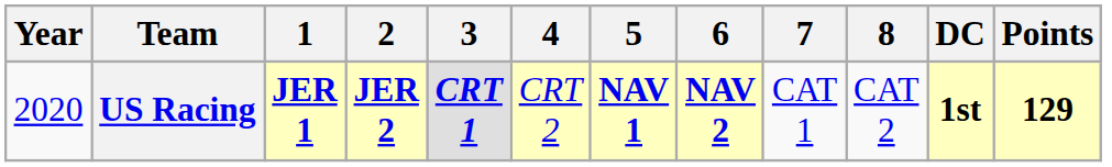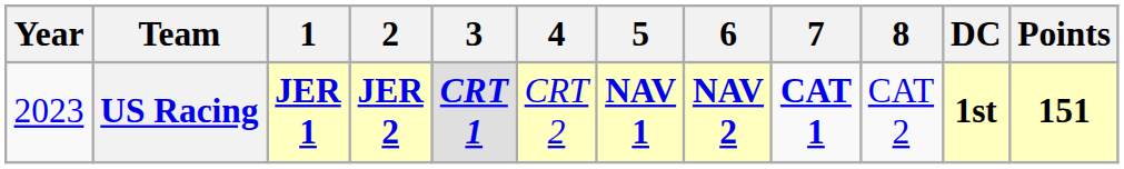 <table class="wikitable" style="text-align:center; font-size:85%">
 <tr>
 <th>Year</th>
 <th>Team</th>
 <th>1</th>
 <th>2</th>
 <th>3</th>
 <th>4</th>
 <th>5</th>
 <th>6</th>
 <th>7</th>
 <th>8</th>
 <th>DC</th>
 <th>Points</th>
 </tr>
 <tr>
-<td><a href='#'>2020</a></td>
+<td><a href='#'>2023</a></td>
 <th nowrap><a href='#'>US Racing</a></th>
 <td style="background:#FFFFBF;"><strong><a href='#'>JER<br>1</a></strong><br></td>
 <td style="background:#FFFFBF;"><strong><a href='#'>JER<br>2</a></strong><br></td>
 <td style="background:#DFDFDF;"><strong><em><a href='#'>CRT<br>1</a></em><br></strong></td>
 <td style="background:#FFFFBF;"><em><a href='#'>CRT<br>2</a></em><br></td>
 <td style="background:#FFFFBF;"><strong><a href='#'>NAV<br>1</a></strong><br></td>
 <td style="background:#FFFFBF;"><strong><a href='#'>NAV<br>2</a></strong><br></td>
-<td style="background:#;"><a href='#'>CAT<br>1</a><br></td>
+<td style="background:#;"><strong><a href='#'>CAT<br>1</a><br></strong></td>
 <td style="background:#;"><a href='#'>CAT<br>2</a><br></td>
 <th style="background:#FFFFBF;">1st</th>
-<th style="background:#FFFFBF;">129</th>
+<th style="background:#FFFFBF;">151</th>
 </tr>
 </table>
